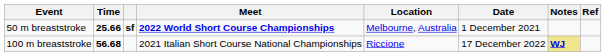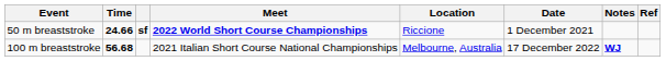 <table class="wikitable">
 <tr>
 <th>Event</th>
 <th>Time</th>
 <th></th>
 <th>Meet</th>
 <th>Location</th>
 <th>Date</th>
 <th>Notes</th>
 <th>Ref</th>
 </tr>
 <tr>
 <td>50 m breaststroke</td>
-<td style="text-align:center;"><strong>25.66</strong></td>
+<td style="text-align:center;"><strong>24.66</strong></td>
 <td><strong>sf</strong></td>
 <td><strong><a href='#'>2022 World Short Course Championships</a></strong></td>
-<td><a href='#'>Melbourne</a>, <a href='#'>Australia</a></td>
+<td><a href='#'>Riccione</a></td>
 <td>1 December 2021</td>
 <td></td>
 <td style="text-align:center;"></td>
 </tr>
 <tr>
 <td>100 m breaststroke</td>
 <td style="text-align:center;"><strong>56.68</strong></td>
 <td></td>
 <td>2021 Italian Short Course National Championships</td>
-<td><a href='#'>Riccione</a></td>
+<td><a href='#'>Melbourne</a>, <a href='#'>Australia</a></td>
 <td>17 December 2022</td>
-<td style="background: khaki;"><strong><a href='#'>WJ</a></strong></td>
+<td><strong><a href='#'>WJ</a></strong></td>
 <td style="text-align:center;"></td>
 </tr>
 </table>
